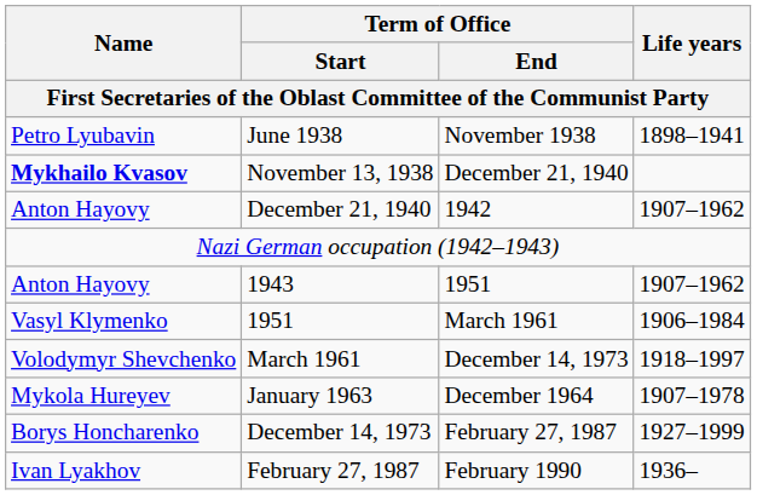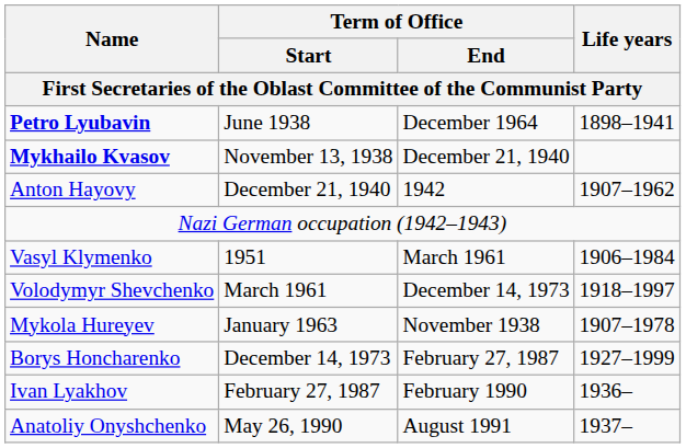 <table class="wikitable">
 <tr>
 <th rowspan="2">Name</th>
 <th colspan="2">Term of Office</th>
 <th rowspan="2">Life years</th>
 </tr>
 <tr>
 <th>Start</th>
 <th>End</th>
 </tr>
 <tr>
 <th colspan="4">First Secretaries of the Oblast Committee of the Communist Party</th>
 </tr>
 <tr>
-<td><a href='#'>Petro Lyubavin</a></td>
+<td><strong><a href='#'>Petro Lyubavin</a></strong></td>
 <td>June 1938</td>
-<td>November 1938</td>
+<td>December 1964</td>
 <td>1898–1941</td>
 </tr>
 <tr>
 <td><strong><a href='#'>Mykhailo Kvasov</a></strong></td>
 <td>November 13, 1938</td>
 <td>December 21, 1940</td>
 <td></td>
 </tr>
 <tr>
 <td><a href='#'>Anton Hayovy</a></td>
 <td>December 21, 1940</td>
 <td>1942</td>
 <td>1907–1962</td>
 </tr>
 <tr>
 <td colspan="4" align=center><em><a href='#'>Nazi German</a> occupation (1942–1943)</em></td>
 </tr>
 <tr>
-<td><a href='#'>Anton Hayovy</a></td>
-<td>1943</td>
-<td>1951</td>
-<td>1907–1962</td>
-</tr>
-<tr>
 <td><a href='#'>Vasyl Klymenko</a></td>
 <td>1951</td>
 <td>March 1961</td>
 <td>1906–1984</td>
 </tr>
 <tr>
 <td><a href='#'>Volodymyr Shevchenko</a></td>
 <td>March 1961</td>
 <td>December 14, 1973</td>
 <td>1918–1997</td>
 </tr>
 <tr>
 <td><a href='#'>Mykola Hureyev</a></td>
 <td>January 1963</td>
-<td>December 1964</td>
+<td>November 1938</td>
 <td>1907–1978</td>
 </tr>
 <tr>
 <td><a href='#'>Borys Honcharenko</a></td>
 <td>December 14, 1973</td>
 <td>February 27, 1987</td>
 <td>1927–1999</td>
 </tr>
 <tr>
 <td><a href='#'>Ivan Lyakhov</a></td>
 <td>February 27, 1987</td>
 <td>February 1990</td>
 <td>1936–</td>
 </tr>
+<tr>
+<td><a href='#'>Anatoliy Onyshchenko</a></td>
+<td>May 26, 1990</td>
+<td>August 1991</td>
+<td>1937–</td>
+</tr>
 </table>
